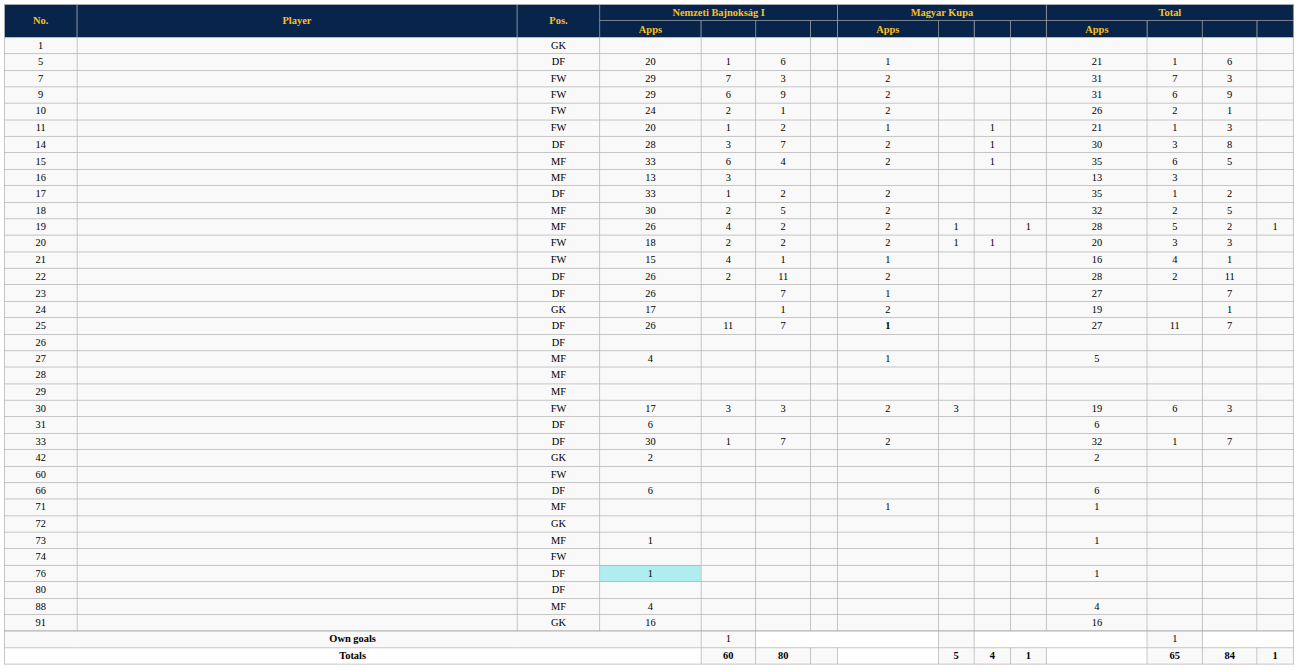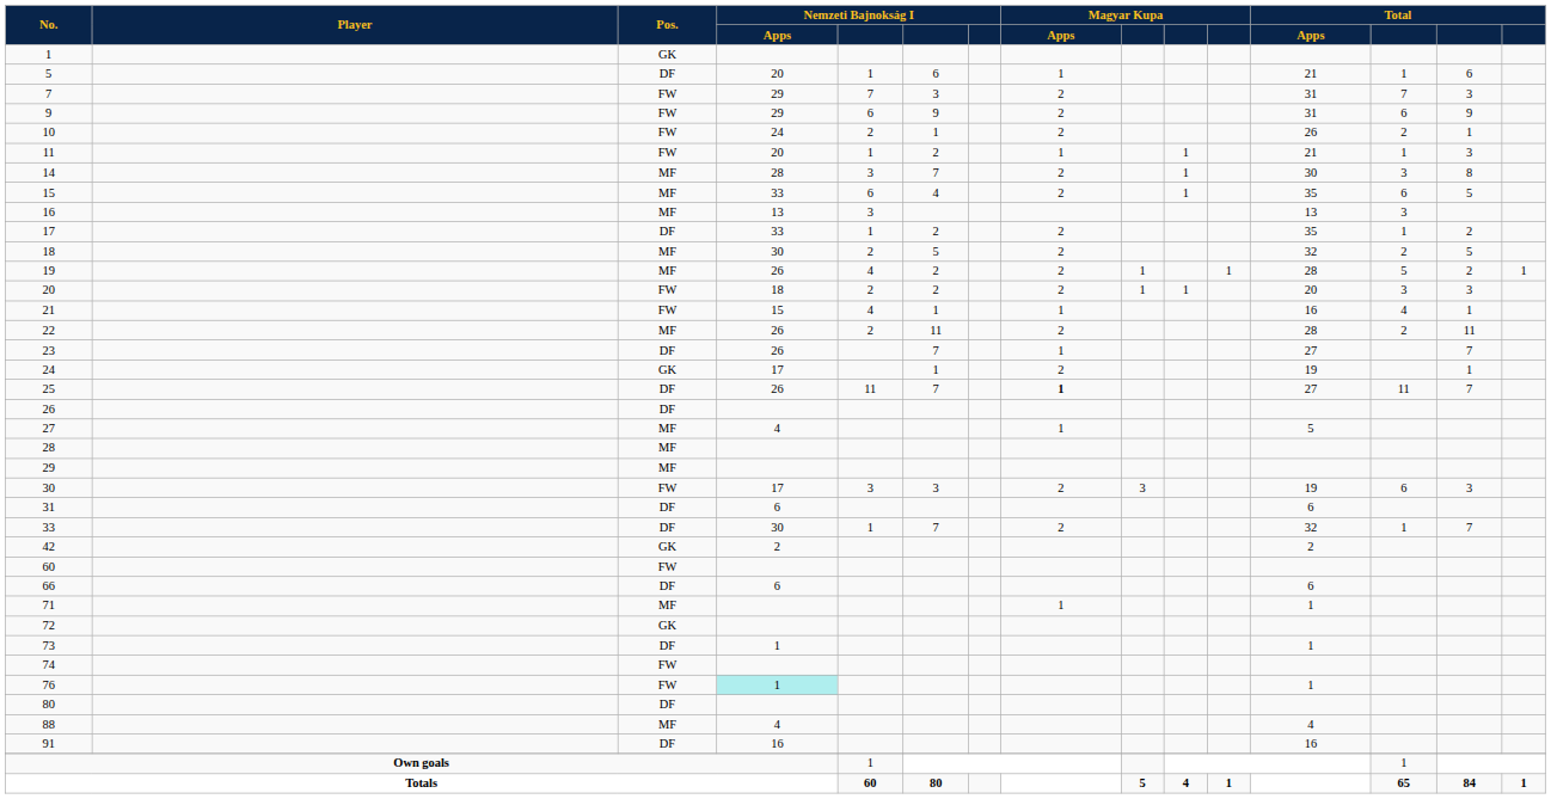 <table class="wikitable sortable alternance" style="text-align:center;width:100%">
 <tr>
 <th rowspan="2" style="background-color:#08244A;color:#FBC01E; width:5px">No.</th>
 <th rowspan="2" style="background-color:#08244A;color:#FBC01E; width:180px">Player</th>
 <th rowspan="2" style="background-color:#08244A;color:#FBC01E; width:5px">Pos.</th>
 <th colspan="4" style="background:#08244A;color:#FBC01E">Nemzeti Bajnokság I</th>
 <th colspan="4" style="background:#08244A;color:#FBC01E">Magyar Kupa</th>
 <th colspan="4" style="background:#08244A;color:#FBC01E">Total</th>
 </tr>
 <tr style="text-align:center">
 <th width="4" style="background-color:#08244A;color:#FBC01E">Apps</th>
 <th width="4" style="background-color:#08244A"></th>
 <th width="4" style="background-color:#08244A"></th>
 <th width="4" style="background-color:#08244A"></th>
 <th width="4" style="background-color:#08244A;color:#FBC01E">Apps</th>
 <th width="4" style="background-color:#08244A"></th>
 <th width="4" style="background-color:#08244A"></th>
 <th width="4" style="background-color:#08244A"></th>
 <th width="4" style="background-color:#08244A;color:#FBC01E">Apps</th>
 <th width="4" style="background-color:#08244A"></th>
 <th width="4" style="background-color:#08244A"></th>
 <th width="4" style="background-color:#08244A"></th>
 </tr>
 <tr>
 <td>1</td>
 <td> </td>
 <td>GK</td>
 <td></td>
 <td></td>
 <td></td>
 <td></td>
 <td></td>
 <td></td>
 <td></td>
 <td></td>
 <td></td>
 <td></td>
 <td></td>
 <td></td>
 </tr>
 <tr>
 <td>5</td>
 <td> </td>
 <td>DF</td>
 <td>20</td>
 <td>1</td>
 <td>6</td>
 <td></td>
 <td>1</td>
 <td></td>
 <td></td>
 <td></td>
 <td>21</td>
 <td>1</td>
 <td>6</td>
 <td></td>
 </tr>
 <tr>
 <td>7</td>
 <td> </td>
 <td>FW</td>
 <td>29</td>
 <td>7</td>
 <td>3</td>
 <td></td>
 <td>2</td>
 <td></td>
 <td></td>
 <td></td>
 <td>31</td>
 <td>7</td>
 <td>3</td>
 <td></td>
 </tr>
 <tr>
 <td>9</td>
 <td> </td>
 <td>FW</td>
 <td>29</td>
 <td>6</td>
 <td>9</td>
 <td></td>
 <td>2</td>
 <td></td>
 <td></td>
 <td></td>
 <td>31</td>
 <td>6</td>
 <td>9</td>
 <td></td>
 </tr>
 <tr>
 <td>10</td>
 <td> </td>
 <td>FW</td>
 <td>24</td>
 <td>2</td>
 <td>1</td>
 <td></td>
 <td>2</td>
 <td></td>
 <td></td>
 <td></td>
 <td>26</td>
 <td>2</td>
 <td>1</td>
 <td></td>
 </tr>
 <tr>
 <td>11</td>
 <td> </td>
 <td>FW</td>
 <td>20</td>
 <td>1</td>
 <td>2</td>
 <td></td>
 <td>1</td>
 <td></td>
 <td>1</td>
 <td></td>
 <td>21</td>
 <td>1</td>
 <td>3</td>
 <td></td>
 </tr>
 <tr>
 <td>14</td>
 <td> </td>
-<td>DF</td>
+<td>MF</td>
 <td>28</td>
 <td>3</td>
 <td>7</td>
 <td></td>
 <td>2</td>
 <td></td>
 <td>1</td>
 <td></td>
 <td>30</td>
 <td>3</td>
 <td>8</td>
 <td></td>
 </tr>
 <tr>
 <td>15</td>
 <td> </td>
 <td>MF</td>
 <td>33</td>
 <td>6</td>
 <td>4</td>
 <td></td>
 <td>2</td>
 <td></td>
 <td>1</td>
 <td></td>
 <td>35</td>
 <td>6</td>
 <td>5</td>
 <td></td>
 </tr>
 <tr>
 <td>16</td>
 <td> </td>
 <td>MF</td>
 <td>13</td>
 <td>3</td>
 <td></td>
 <td></td>
 <td></td>
 <td></td>
 <td></td>
 <td></td>
 <td>13</td>
 <td>3</td>
 <td></td>
 <td></td>
 </tr>
 <tr>
 <td>17</td>
 <td> </td>
 <td>DF</td>
 <td>33</td>
 <td>1</td>
 <td>2</td>
 <td></td>
 <td>2</td>
 <td></td>
 <td></td>
 <td></td>
 <td>35</td>
 <td>1</td>
 <td>2</td>
 <td></td>
 </tr>
 <tr>
 <td>18</td>
 <td> </td>
 <td>MF</td>
 <td>30</td>
 <td>2</td>
 <td>5</td>
 <td></td>
 <td>2</td>
 <td></td>
 <td></td>
 <td></td>
 <td>32</td>
 <td>2</td>
 <td>5</td>
 <td></td>
 </tr>
 <tr>
 <td>19</td>
 <td> </td>
 <td>MF</td>
 <td>26</td>
 <td>4</td>
 <td>2</td>
 <td></td>
 <td>2</td>
 <td>1</td>
 <td></td>
 <td>1</td>
 <td>28</td>
 <td>5</td>
 <td>2</td>
 <td>1</td>
 </tr>
 <tr>
 <td>20</td>
 <td> </td>
 <td>FW</td>
 <td>18</td>
 <td>2</td>
 <td>2</td>
 <td></td>
 <td>2</td>
 <td>1</td>
 <td>1</td>
 <td></td>
 <td>20</td>
 <td>3</td>
 <td>3</td>
 <td></td>
 </tr>
 <tr>
 <td>21</td>
 <td> </td>
 <td>FW</td>
 <td>15</td>
 <td>4</td>
 <td>1</td>
 <td></td>
 <td>1</td>
 <td></td>
 <td></td>
 <td></td>
 <td>16</td>
 <td>4</td>
 <td>1</td>
 <td></td>
 </tr>
 <tr>
 <td>22</td>
 <td> </td>
-<td>DF</td>
+<td>MF</td>
 <td>26</td>
 <td>2</td>
 <td>11</td>
 <td></td>
 <td>2</td>
 <td></td>
 <td></td>
 <td></td>
 <td>28</td>
 <td>2</td>
 <td>11</td>
 <td></td>
 </tr>
 <tr>
 <td>23</td>
 <td> </td>
 <td>DF</td>
 <td>26</td>
 <td></td>
 <td>7</td>
 <td></td>
 <td>1</td>
 <td></td>
 <td></td>
 <td></td>
 <td>27</td>
 <td></td>
 <td>7</td>
 <td></td>
 </tr>
 <tr>
 <td>24</td>
 <td> </td>
 <td>GK</td>
 <td>17</td>
 <td></td>
 <td>1</td>
 <td></td>
 <td>2</td>
 <td></td>
 <td></td>
 <td></td>
 <td>19</td>
 <td></td>
 <td>1</td>
 <td></td>
 </tr>
 <tr>
 <td>25</td>
 <td> </td>
 <td>DF</td>
 <td>26</td>
 <td>11</td>
 <td>7</td>
 <td></td>
 <td><strong>1</strong></td>
 <td></td>
 <td></td>
 <td></td>
 <td>27</td>
 <td>11</td>
 <td>7</td>
 <td></td>
 </tr>
 <tr>
 <td>26</td>
 <td> </td>
 <td>DF</td>
 <td></td>
 <td></td>
 <td></td>
 <td></td>
 <td></td>
 <td></td>
 <td></td>
 <td></td>
 <td></td>
 <td></td>
 <td></td>
 <td></td>
 </tr>
 <tr>
 <td>27</td>
 <td> </td>
 <td>MF</td>
 <td>4</td>
 <td></td>
 <td></td>
 <td></td>
 <td>1</td>
 <td></td>
 <td></td>
 <td></td>
 <td>5</td>
 <td></td>
 <td></td>
 <td></td>
 </tr>
 <tr>
 <td>28</td>
 <td> </td>
 <td>MF</td>
 <td></td>
 <td></td>
 <td></td>
 <td></td>
 <td></td>
 <td></td>
 <td></td>
 <td></td>
 <td></td>
 <td></td>
 <td></td>
 <td></td>
 </tr>
 <tr>
 <td>29</td>
 <td> </td>
 <td>MF</td>
 <td></td>
 <td></td>
 <td></td>
 <td></td>
 <td></td>
 <td></td>
 <td></td>
 <td></td>
 <td></td>
 <td></td>
 <td></td>
 <td></td>
 </tr>
 <tr>
 <td>30</td>
 <td> </td>
 <td>FW</td>
 <td>17</td>
 <td>3</td>
 <td>3</td>
 <td></td>
 <td>2</td>
 <td>3</td>
 <td></td>
 <td></td>
 <td>19</td>
 <td>6</td>
 <td>3</td>
 <td></td>
 </tr>
 <tr>
 <td>31</td>
 <td> </td>
 <td>DF</td>
 <td>6</td>
 <td></td>
 <td></td>
 <td></td>
 <td></td>
 <td></td>
 <td></td>
 <td></td>
 <td>6</td>
 <td></td>
 <td></td>
 <td></td>
 </tr>
 <tr>
 <td>33</td>
 <td> </td>
 <td>DF</td>
 <td>30</td>
 <td>1</td>
 <td>7</td>
 <td></td>
 <td>2</td>
 <td></td>
 <td></td>
 <td></td>
 <td>32</td>
 <td>1</td>
 <td>7</td>
 <td></td>
 </tr>
 <tr>
 <td>42</td>
 <td> </td>
 <td>GK</td>
 <td>2</td>
 <td></td>
 <td></td>
 <td></td>
 <td></td>
 <td></td>
 <td></td>
 <td></td>
 <td>2</td>
 <td></td>
 <td></td>
 <td></td>
 </tr>
 <tr>
 <td>60</td>
 <td> </td>
 <td>FW</td>
 <td></td>
 <td></td>
 <td></td>
 <td></td>
 <td></td>
 <td></td>
 <td></td>
 <td></td>
 <td></td>
 <td></td>
 <td></td>
 <td></td>
 </tr>
 <tr>
 <td>66</td>
 <td> </td>
 <td>DF</td>
 <td>6</td>
 <td></td>
 <td></td>
 <td></td>
 <td></td>
 <td></td>
 <td></td>
 <td></td>
 <td>6</td>
 <td></td>
 <td></td>
 <td></td>
 </tr>
 <tr>
 <td>71</td>
 <td> </td>
 <td>MF</td>
 <td></td>
 <td></td>
 <td></td>
 <td></td>
 <td>1</td>
 <td></td>
 <td></td>
 <td></td>
 <td>1</td>
 <td></td>
 <td></td>
 <td></td>
 </tr>
 <tr>
 <td>72</td>
 <td> </td>
 <td>GK</td>
 <td></td>
 <td></td>
 <td></td>
 <td></td>
 <td></td>
 <td></td>
 <td></td>
 <td></td>
 <td></td>
 <td></td>
 <td></td>
 <td></td>
 </tr>
 <tr>
 <td>73</td>
 <td> </td>
-<td>MF</td>
+<td>DF</td>
 <td>1</td>
 <td></td>
 <td></td>
 <td></td>
 <td></td>
 <td></td>
 <td></td>
 <td></td>
 <td>1</td>
 <td></td>
 <td></td>
 <td></td>
 </tr>
 <tr>
 <td>74</td>
 <td> </td>
 <td>FW</td>
 <td></td>
 <td></td>
 <td></td>
 <td></td>
 <td></td>
 <td></td>
 <td></td>
 <td></td>
 <td></td>
 <td></td>
 <td></td>
 <td></td>
 </tr>
 <tr>
 <td>76</td>
 <td> </td>
-<td>DF</td>
+<td>FW</td>
 <td style="background: paleturquoise;">1</td>
 <td></td>
 <td></td>
 <td></td>
 <td></td>
 <td></td>
 <td></td>
 <td></td>
 <td>1</td>
 <td></td>
 <td></td>
 <td></td>
 </tr>
 <tr>
 <td>80</td>
 <td> </td>
 <td>DF</td>
 <td></td>
 <td></td>
 <td></td>
 <td></td>
 <td></td>
 <td></td>
 <td></td>
 <td></td>
 <td></td>
 <td></td>
 <td></td>
 <td></td>
 </tr>
 <tr>
 <td>88</td>
 <td> </td>
 <td>MF</td>
 <td>4</td>
 <td></td>
 <td></td>
 <td></td>
 <td></td>
 <td></td>
 <td></td>
 <td></td>
 <td>4</td>
 <td></td>
 <td></td>
 <td></td>
 </tr>
 <tr>
 <td>91</td>
 <td> </td>
-<td>GK</td>
+<td>DF</td>
 <td>16</td>
 <td></td>
 <td></td>
 <td></td>
 <td></td>
 <td></td>
 <td></td>
 <td></td>
 <td>16</td>
 <td></td>
 <td></td>
 <td></td>
 </tr>
 <tr>
 </tr>
 <tr class="sortbottom">
 <td colspan="4"><strong>Own goals</strong></td>
 <td>1</td>
 <td colspan="3" style="background:white;text-align:center"></td>
 <td></td>
 <td colspan="3" style="background:white;text-align:center"></td>
 <td>1</td>
 <td colspan="2" style="background:white;text-align:center"></td>
 </tr>
 <tr class="sortbottom">
 <td colspan="4" style="background:white;text-align:center"><strong>Totals</strong></td>
 <td><strong>60</strong></td>
 <td><strong>80</strong></td>
 <td></td>
 <td rowspan="3" style="background:white;text-align:center"></td>
 <td><strong>5</strong></td>
 <td><strong>4</strong></td>
 <td><strong>1</strong></td>
 <td rowspan="3" style="background:white;text-align:center"></td>
 <td><strong>65</strong></td>
 <td><strong>84</strong></td>
 <td><strong>1</strong></td>
 </tr>
 </table>
